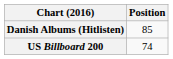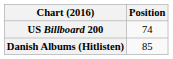 <table class="wikitable sortable plainrowheaders" style="text-align:center">
 <tr>
 <th scope="col">Chart (2016)</th>
 <th scope="col">Position</th>
 </tr>
 <tr>
+<th scope="row">US <em>Billboard</em> 200</th>
+<td>74</td>
+</tr>
+<tr>
 <th scope="row">Danish Albums (Hitlisten)</th>
 <td>85</td>
 </tr>
-<tr>
-<th scope="row">US <em>Billboard</em> 200</th>
-<td>74</td>
-</tr>
 </table>
